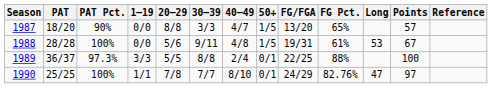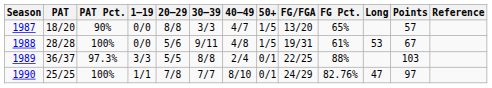 <table class="wikitable" style="text-align:center">
 <tr>
 <th>Season</th>
 <th>PAT</th>
 <th>PAT Pct.</th>
 <th>1–19</th>
 <th>20–29</th>
 <th>30–39</th>
 <th>40–49</th>
 <th>50+</th>
 <th>FG/FGA</th>
 <th>FG Pct.</th>
 <th>Long</th>
 <th>Points</th>
 <th>Reference</th>
 </tr>
 <tr>
 <td><a href='#'>1987</a></td>
 <td>18/20</td>
 <td>90%</td>
 <td>0/0</td>
 <td>8/8</td>
 <td>3/3</td>
 <td>4/7</td>
 <td>1/5</td>
 <td>13/20</td>
 <td>65%</td>
 <td></td>
 <td>57</td>
 <td></td>
 </tr>
 <tr>
 <td><a href='#'>1988</a></td>
 <td>28/28</td>
 <td>100%</td>
 <td>0/0</td>
 <td>5/6</td>
 <td>9/11</td>
 <td>4/8</td>
 <td>1/5</td>
 <td>19/31</td>
 <td>61%</td>
 <td>53</td>
 <td>67</td>
 <td></td>
 </tr>
 <tr>
 <td><a href='#'>1989</a></td>
 <td>36/37</td>
 <td>97.3%</td>
 <td>3/3</td>
 <td>5/5</td>
 <td>8/8</td>
 <td>2/4</td>
 <td>0/1</td>
 <td>22/25</td>
 <td>88%</td>
 <td></td>
-<td>100</td>
+<td>103</td>
 <td></td>
 </tr>
 <tr>
 <td><a href='#'>1990</a></td>
 <td>25/25</td>
 <td>100%</td>
 <td>1/1</td>
 <td>7/8</td>
 <td>7/7</td>
 <td>8/10</td>
 <td>0/1</td>
 <td>24/29</td>
 <td>82.76%</td>
 <td>47</td>
 <td>97</td>
 <td></td>
 </tr>
 </table>
